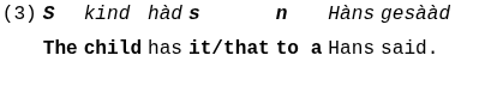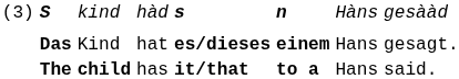 <table>
 <tr>
 <td>(3)</td>
 <td><strong><em>S</em></strong></td>
 <td><em>kind</em></td>
 <td><em>hàd</em></td>
 <td><strong><em>s</em></strong></td>
 <td><strong><em>n</em></strong></td>
 <td><em>Hàns</em></td>
 <td><em>gesààd</em></td>
 </tr>
 <tr>
 <td></td>
 <td colspan="2" style="text-align:center;"></td>
 <td colspan="3" style="text-align:center;"></td>
 <td></td>
 <td></td>
 </tr>
 <tr>
 <td></td>
+<td><strong>Das</strong></td>
+<td>Kind</td>
+<td>hat</td>
+<td><strong>es/dieses</strong></td>
+<td><strong>einem</strong></td>
+<td>Hans</td>
+<td>gesagt.</td>
+</tr>
+<tr>
+<td></td>
 <td><strong>The</strong></td>
 <td><strong>child</strong></td>
 <td>has</td>
 <td><strong>it/that</strong></td>
 <td><strong>to a </strong></td>
 <td>Hans</td>
 <td>said.</td>
 </tr>
 </table>
